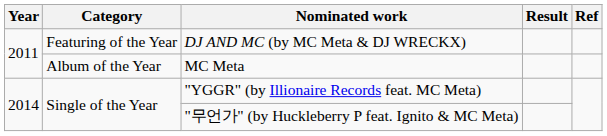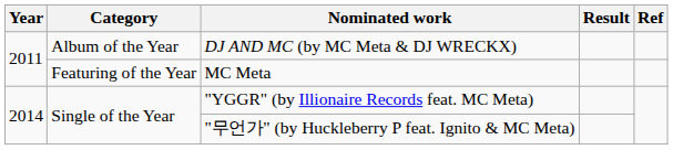 <table class="wikitable">
 <tr>
 <th>Year</th>
 <th>Category</th>
 <th>Nominated work</th>
 <th>Result</th>
 <th>Ref</th>
 </tr>
 <tr>
 <td rowspan="2">2011</td>
-<td>Featuring of the Year</td>
+<td>Album of the Year</td>
 <td><em>DJ AND MC</em> (by MC Meta & DJ WRECKX)</td>
 <td></td>
 <td></td>
 </tr>
 <tr>
-<td>Album of the Year</td>
+<td>Featuring of the Year</td>
 <td>MC Meta</td>
 <td></td>
 <td></td>
 </tr>
 <tr>
 <td rowspan="2">2014</td>
 <td rowspan="2">Single of the Year</td>
 <td>"YGGR" (by <a href='#'>Illionaire Records</a> feat. MC Meta)</td>
 <td></td>
 <td rowspan="2"></td>
 </tr>
 <tr>
 <td>"무언가" (by Huckleberry P feat. Ignito & MC Meta)</td>
 <td></td>
 </tr>
 </table>
